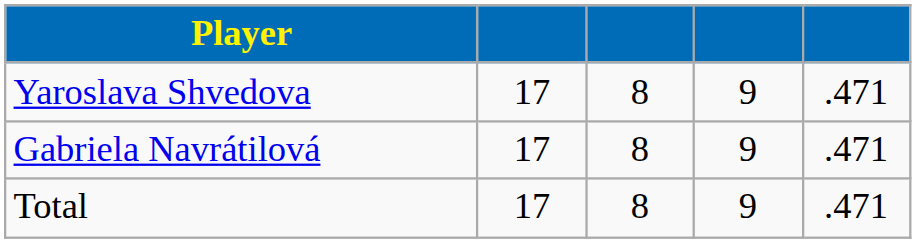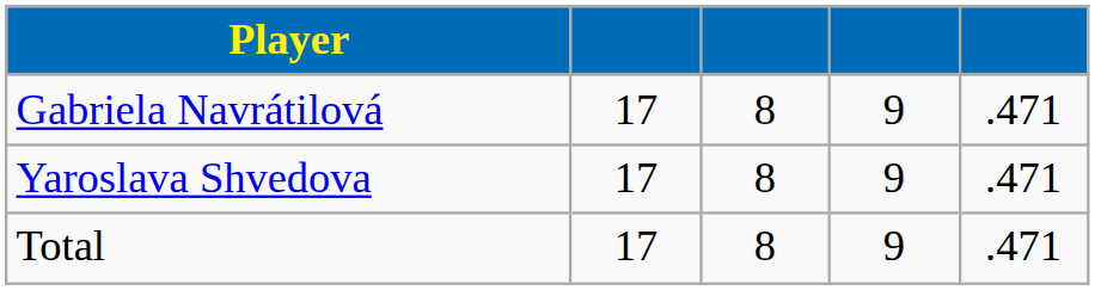 <table class="wikitable" style="text-align:center">
 <tr>
 <th style="background:#006bb6; color:#fff200" width="200px">Player</th>
 <th style="background:#006bb6; color:#fff200" width="40px"></th>
 <th style="background:#006bb6; color:#fff200" width="40px"></th>
 <th style="background:#006bb6; color:#fff200" width="40px"></th>
 <th style="background:#006bb6; color:#fff200" width="40px"></th>
 </tr>
 <tr>
-<td style="text-align:left"><a href='#'>Yaroslava Shvedova</a></td>
+<td style="text-align:left"><a href='#'>Gabriela Navrátilová</a></td>
 <td>17</td>
 <td>8</td>
 <td>9</td>
 <td>.471</td>
 </tr>
 <tr>
-<td style="text-align:left"><a href='#'>Gabriela Navrátilová</a></td>
+<td style="text-align:left"><a href='#'>Yaroslava Shvedova</a></td>
 <td>17</td>
 <td>8</td>
 <td>9</td>
 <td>.471</td>
 </tr>
 <tr>
 <td style="text-align:left">Total</td>
 <td>17</td>
 <td>8</td>
 <td>9</td>
 <td>.471</td>
 </tr>
 </table>
